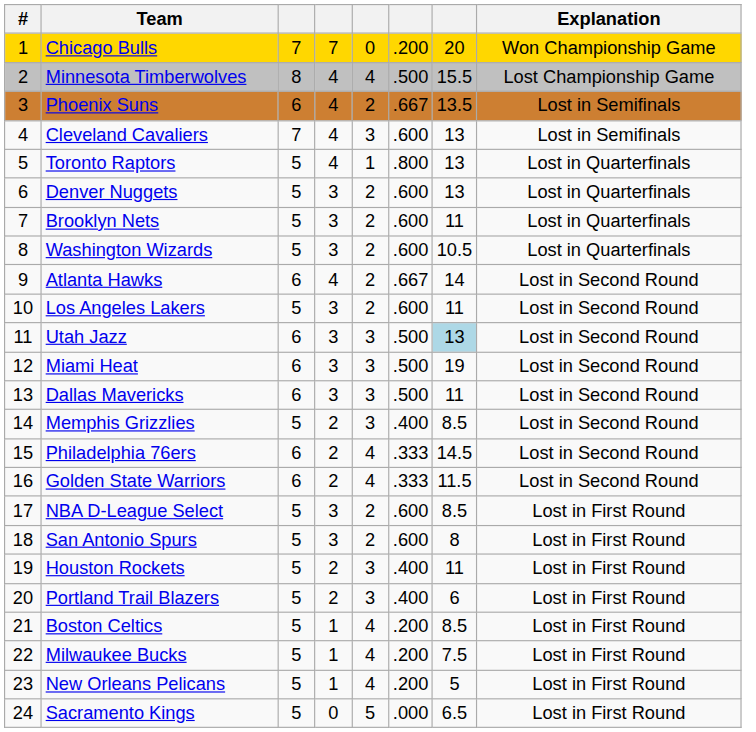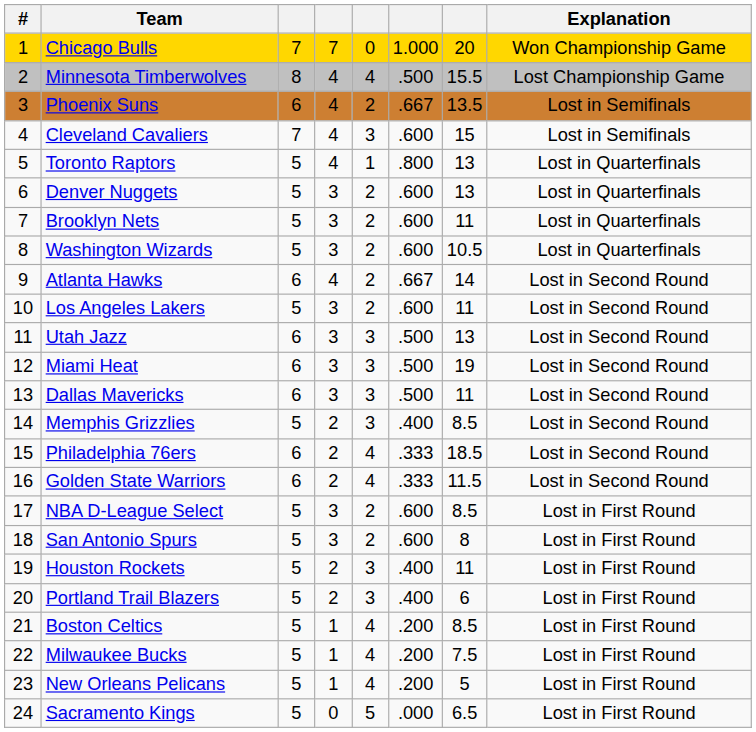 <table class="wikitable" style="text-align:center">
 <tr>
 <th width="25px">#</th>
 <th width="200px">Team</th>
 <th width="25px"></th>
 <th width="25px"></th>
 <th width="25px"></th>
 <th width="25px"></th>
 <th width="25px"></th>
 <th width="225px">Explanation</th>
 </tr>
 <tr style="background:gold;">
 <td>1</td>
 <td align="left"><a href='#'>Chicago Bulls</a></td>
 <td>7</td>
 <td>7</td>
 <td>0</td>
-<td>.200</td>
+<td>1.000</td>
 <td>20</td>
 <td>Won Championship Game</td>
 </tr>
 <tr style="background:silver;">
 <td>2</td>
 <td align="left"><a href='#'>Minnesota Timberwolves</a></td>
 <td>8</td>
 <td>4</td>
 <td>4</td>
 <td>.500</td>
 <td>15.5</td>
 <td>Lost Championship Game</td>
 </tr>
 <tr style="background:#cd7f32;">
 <td>3</td>
 <td align="left"><a href='#'>Phoenix Suns</a></td>
 <td>6</td>
 <td>4</td>
 <td>2</td>
 <td>.667</td>
 <td>13.5</td>
 <td>Lost in Semifinals</td>
 </tr>
 <tr>
 <td>4</td>
 <td align="left"><a href='#'>Cleveland Cavaliers</a></td>
 <td>7</td>
 <td>4</td>
 <td>3</td>
 <td>.600</td>
-<td>13</td>
+<td>15</td>
 <td>Lost in Semifinals</td>
 </tr>
 <tr>
 <td>5</td>
 <td align="left"><a href='#'>Toronto Raptors</a></td>
 <td>5</td>
 <td>4</td>
 <td>1</td>
 <td>.800</td>
 <td>13</td>
 <td>Lost in Quarterfinals</td>
 </tr>
 <tr>
 <td>6</td>
 <td align="left"><a href='#'>Denver Nuggets</a></td>
 <td>5</td>
 <td>3</td>
 <td>2</td>
 <td>.600</td>
 <td>13</td>
 <td>Lost in Quarterfinals</td>
 </tr>
 <tr>
 <td>7</td>
 <td align="left"><a href='#'>Brooklyn Nets</a></td>
 <td>5</td>
 <td>3</td>
 <td>2</td>
 <td>.600</td>
 <td>11</td>
 <td>Lost in Quarterfinals</td>
 </tr>
 <tr>
 <td>8</td>
 <td align="left"><a href='#'>Washington Wizards</a></td>
 <td>5</td>
 <td>3</td>
 <td>2</td>
 <td>.600</td>
 <td>10.5</td>
 <td>Lost in Quarterfinals</td>
 </tr>
 <tr>
 <td>9</td>
 <td align="left"><a href='#'>Atlanta Hawks</a></td>
 <td>6</td>
 <td>4</td>
 <td>2</td>
 <td>.667</td>
 <td>14</td>
 <td>Lost in Second Round</td>
 </tr>
 <tr>
 <td>10</td>
 <td align="left"><a href='#'>Los Angeles Lakers</a></td>
 <td>5</td>
 <td>3</td>
 <td>2</td>
 <td>.600</td>
 <td>11</td>
 <td>Lost in Second Round</td>
 </tr>
 <tr>
 <td>11</td>
 <td align="left"><a href='#'>Utah Jazz</a></td>
 <td>6</td>
 <td>3</td>
 <td>3</td>
 <td>.500</td>
-<td style="background: lightblue;">13</td>
+<td>13</td>
 <td>Lost in Second Round</td>
 </tr>
 <tr>
 <td>12</td>
 <td align="left"><a href='#'>Miami Heat</a></td>
 <td>6</td>
 <td>3</td>
 <td>3</td>
 <td>.500</td>
 <td>19</td>
 <td>Lost in Second Round</td>
 </tr>
 <tr>
 <td>13</td>
 <td align="left"><a href='#'>Dallas Mavericks</a></td>
 <td>6</td>
 <td>3</td>
 <td>3</td>
 <td>.500</td>
 <td>11</td>
 <td>Lost in Second Round</td>
 </tr>
 <tr>
 <td>14</td>
 <td align="left"><a href='#'>Memphis Grizzlies</a></td>
 <td>5</td>
 <td>2</td>
 <td>3</td>
 <td>.400</td>
 <td>8.5</td>
 <td>Lost in Second Round</td>
 </tr>
 <tr>
 <td>15</td>
 <td align="left"><a href='#'>Philadelphia 76ers</a></td>
 <td>6</td>
 <td>2</td>
 <td>4</td>
 <td>.333</td>
-<td>14.5</td>
+<td>18.5</td>
 <td>Lost in Second Round</td>
 </tr>
 <tr>
 <td>16</td>
 <td align="left"><a href='#'>Golden State Warriors</a></td>
 <td>6</td>
 <td>2</td>
 <td>4</td>
 <td>.333</td>
 <td>11.5</td>
 <td>Lost in Second Round</td>
 </tr>
 <tr>
 <td>17</td>
 <td align="left"><a href='#'>NBA D-League Select</a></td>
 <td>5</td>
 <td>3</td>
 <td>2</td>
 <td>.600</td>
 <td>8.5</td>
 <td>Lost in First Round</td>
 </tr>
 <tr>
 <td>18</td>
 <td align="left"><a href='#'>San Antonio Spurs</a></td>
 <td>5</td>
 <td>3</td>
 <td>2</td>
 <td>.600</td>
 <td>8</td>
 <td>Lost in First Round</td>
 </tr>
 <tr>
 <td>19</td>
 <td align="left"><a href='#'>Houston Rockets</a></td>
 <td>5</td>
 <td>2</td>
 <td>3</td>
 <td>.400</td>
 <td>11</td>
 <td>Lost in First Round</td>
 </tr>
 <tr>
 <td>20</td>
 <td align="left"><a href='#'>Portland Trail Blazers</a></td>
 <td>5</td>
 <td>2</td>
 <td>3</td>
 <td>.400</td>
 <td>6</td>
 <td>Lost in First Round</td>
 </tr>
 <tr>
 <td>21</td>
 <td align="left"><a href='#'>Boston Celtics</a></td>
 <td>5</td>
 <td>1</td>
 <td>4</td>
 <td>.200</td>
 <td>8.5</td>
 <td>Lost in First Round</td>
 </tr>
 <tr>
 <td>22</td>
 <td align="left"><a href='#'>Milwaukee Bucks</a></td>
 <td>5</td>
 <td>1</td>
 <td>4</td>
 <td>.200</td>
 <td>7.5</td>
 <td>Lost in First Round</td>
 </tr>
 <tr>
 <td>23</td>
 <td align="left"><a href='#'>New Orleans Pelicans</a></td>
 <td>5</td>
 <td>1</td>
 <td>4</td>
 <td>.200</td>
 <td>5</td>
 <td>Lost in First Round</td>
 </tr>
 <tr>
 <td>24</td>
 <td align="left"><a href='#'>Sacramento Kings</a></td>
 <td>5</td>
 <td>0</td>
 <td>5</td>
 <td>.000</td>
 <td>6.5</td>
 <td>Lost in First Round</td>
 </tr>
 </table>
